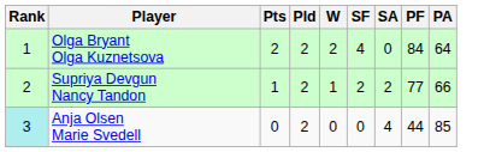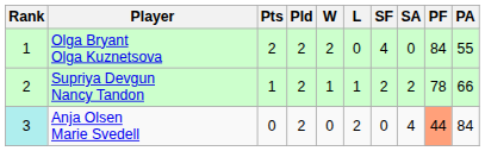 <table class=wikitable style="text-align:center; font-size:90%">
 <tr>
 <th width="20">Rank</th>
 <th width="200">Player</th>
 <th width="20">Pts</th>
 <th width="20">Pld</th>
 <th width="20">W</th>
+<th width="20">L</th>
 <th width="20">SF</th>
 <th width="20">SA</th>
 <th width="20">PF</th>
 <th width="20">PA</th>
 </tr>
 <tr bgcolor="#ccffcc">
 <td>1</td>
 <td style="text-align:left"> <a href='#'>Olga Bryant</a><br> <a href='#'>Olga Kuznetsova</a></td>
 <td>2</td>
 <td>2</td>
 <td>2</td>
+<td>0</td>
 <td>4</td>
 <td>0</td>
 <td>84</td>
-<td>64</td>
+<td>55</td>
 </tr>
 <tr bgcolor="#ccffcc">
 <td>2</td>
 <td style="text-align:left"> <a href='#'>Supriya Devgun</a><br> <a href='#'>Nancy Tandon</a></td>
 <td>1</td>
 <td>2</td>
 <td>1</td>
+<td>1</td>
 <td>2</td>
 <td>2</td>
-<td>77</td>
+<td>78</td>
 <td>66</td>
 </tr>
 <tr>
 <td style="background: paleturquoise;">3</td>
 <td style="text-align:left"> <a href='#'>Anja Olsen</a><br> <a href='#'>Marie Svedell</a></td>
 <td>0</td>
 <td>2</td>
 <td>0</td>
+<td>2</td>
 <td>0</td>
 <td>4</td>
-<td>44</td>
-<td>85</td>
+<td style="background: lightsalmon;">44</td>
+<td>84</td>
 </tr>
 </table>
